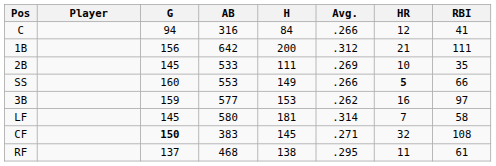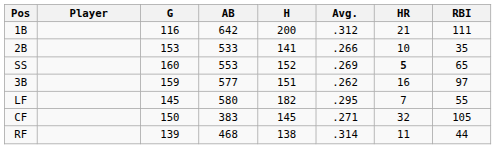 <table class="wikitable sortable">
 <tr>
 <th bgcolor="#DDDDFF" width="5%">Pos</th>
 <th bgcolor="#DDDDFF" width="16%">Player</th>
 <th bgcolor="#DDDDFF" width="9%">G</th>
 <th bgcolor="#DDDDFF" width="9%">AB</th>
 <th bgcolor="#DDDDFF" width="9%">H</th>
 <th bgcolor="#DDDDFF" width="9%">Avg.</th>
 <th bgcolor="#DDDDFF" width="9%">HR</th>
 <th bgcolor="#DDDDFF" width="9%">RBI</th>
 </tr>
 <tr align="center">
-<td>C</td>
-<td></td>
-<td>94</td>
-<td>316</td>
-<td>84</td>
-<td>.266</td>
-<td>12</td>
-<td>41</td>
-</tr>
-<tr align="center">
 <td>1B</td>
 <td></td>
-<td>156</td>
+<td>116</td>
 <td>642</td>
 <td>200</td>
 <td>.312</td>
 <td>21</td>
 <td>111</td>
 </tr>
 <tr align="center">
 <td>2B</td>
 <td></td>
-<td>145</td>
+<td>153</td>
 <td>533</td>
-<td>111</td>
-<td>.269</td>
+<td>141</td>
+<td>.266</td>
 <td>10</td>
 <td>35</td>
 </tr>
 <tr align="center">
 <td>SS</td>
 <td></td>
 <td>160</td>
 <td>553</td>
-<td>149</td>
-<td>.266</td>
+<td>152</td>
+<td>.269</td>
 <td><strong>5</strong></td>
-<td>66</td>
+<td>65</td>
 </tr>
 <tr align="center">
 <td>3B</td>
 <td></td>
 <td>159</td>
 <td>577</td>
-<td>153</td>
+<td>151</td>
 <td>.262</td>
 <td>16</td>
 <td>97</td>
 </tr>
 <tr align="center">
 <td>LF</td>
 <td></td>
 <td>145</td>
 <td>580</td>
-<td>181</td>
-<td>.314</td>
+<td>182</td>
+<td>.295</td>
 <td>7</td>
-<td>58</td>
+<td>55</td>
 </tr>
 <tr align="center">
 <td>CF</td>
 <td></td>
-<td><strong>150</strong></td>
+<td>150</td>
 <td>383</td>
 <td>145</td>
 <td>.271</td>
 <td>32</td>
-<td>108</td>
+<td>105</td>
 </tr>
 <tr align="center">
 <td>RF</td>
 <td></td>
-<td>137</td>
+<td>139</td>
 <td>468</td>
 <td>138</td>
-<td>.295</td>
+<td>.314</td>
 <td>11</td>
-<td>61</td>
+<td>44</td>
 </tr>
 </table>
